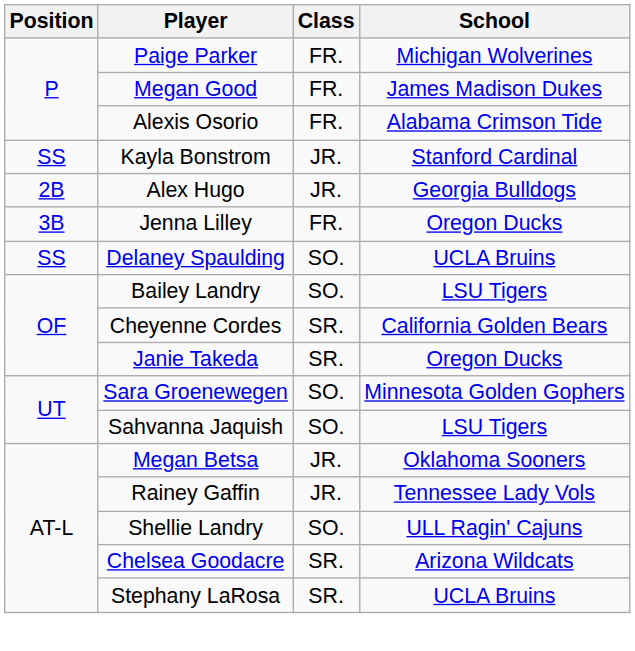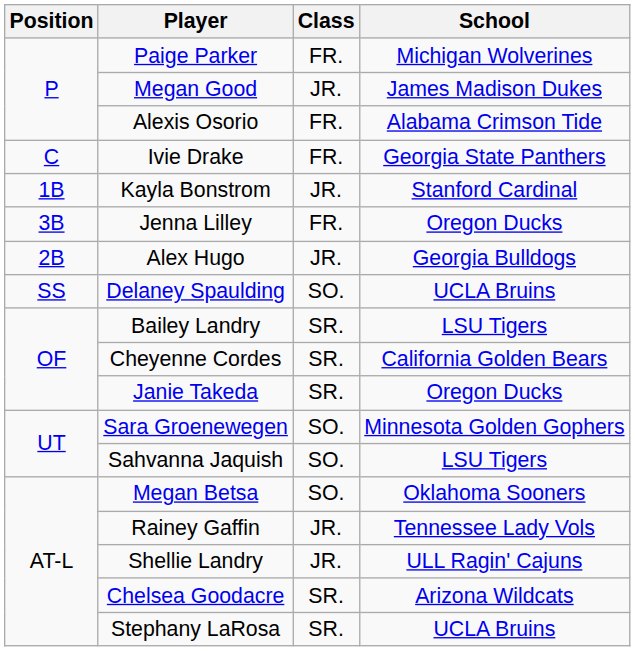 <table class="wikitable">
 <tr>
 <th>Position</th>
 <th>Player</th>
 <th>Class</th>
 <th>School</th>
 </tr>
 <tr align=center>
 <td rowspan=3><a href='#'>P</a></td>
 <td><a href='#'>Paige Parker</a></td>
 <td>FR.</td>
 <td><a href='#'>Michigan Wolverines</a></td>
 </tr>
 <tr align=center>
 <td><a href='#'>Megan Good</a></td>
-<td>FR.</td>
+<td>JR.</td>
 <td><a href='#'>James Madison Dukes</a></td>
 </tr>
 <tr align=center>
 <td>Alexis Osorio</td>
 <td>FR.</td>
 <td><a href='#'>Alabama Crimson Tide</a></td>
 </tr>
 <tr align=center>
-<td rowspan=1><a href='#'>SS</a></td>
+<td rowspan=1><a href='#'>C</a></td>
+<td>Ivie Drake</td>
+<td>FR.</td>
+<td><a href='#'>Georgia State Panthers</a></td>
+</tr>
+<tr align=center>
+<td rowspan=1><a href='#'>1B</a></td>
 <td>Kayla Bonstrom</td>
 <td>JR.</td>
 <td><a href='#'>Stanford Cardinal</a></td>
+</tr>
+<tr align=center>
+<td rowspan=1><a href='#'>3B</a></td>
+<td>Jenna Lilley</td>
+<td>FR.</td>
+<td><a href='#'>Oregon Ducks</a></td>
 </tr>
 <tr align=center>
 <td rowspan=1><a href='#'>2B</a></td>
 <td>Alex Hugo</td>
 <td>JR.</td>
 <td><a href='#'>Georgia Bulldogs</a></td>
-</tr>
-<tr align=center>
-<td rowspan=1><a href='#'>3B</a></td>
-<td>Jenna Lilley</td>
-<td>FR.</td>
-<td><a href='#'>Oregon Ducks</a></td>
 </tr>
 <tr align=center>
 <td rowspan=1><a href='#'>SS</a></td>
 <td><a href='#'>Delaney Spaulding</a></td>
 <td>SO.</td>
 <td><a href='#'>UCLA Bruins</a></td>
 </tr>
 <tr align=center>
 <td rowspan=3><a href='#'>OF</a></td>
 <td>Bailey Landry</td>
-<td>SO.</td>
+<td>SR.</td>
 <td><a href='#'>LSU Tigers</a></td>
 </tr>
 <tr align=center>
 <td>Cheyenne Cordes</td>
 <td>SR.</td>
 <td><a href='#'>California Golden Bears</a></td>
 </tr>
 <tr align=center>
 <td><a href='#'>Janie Takeda</a></td>
 <td>SR.</td>
 <td><a href='#'>Oregon Ducks</a></td>
 </tr>
 <tr align=center>
 <td rowspan=2><a href='#'>UT</a></td>
 <td><a href='#'>Sara Groenewegen</a></td>
 <td>SO.</td>
 <td><a href='#'>Minnesota Golden Gophers</a></td>
 </tr>
 <tr align=center>
 <td>Sahvanna Jaquish</td>
 <td>SO.</td>
 <td><a href='#'>LSU Tigers</a></td>
 </tr>
 <tr align=center>
 <td rowspan=5>AT-L</td>
 <td><a href='#'>Megan Betsa</a></td>
-<td>JR.</td>
+<td>SO.</td>
 <td><a href='#'>Oklahoma Sooners</a></td>
 </tr>
 <tr align=center>
 <td>Rainey Gaffin</td>
 <td>JR.</td>
 <td><a href='#'>Tennessee Lady Vols</a></td>
 </tr>
 <tr align=center>
 <td>Shellie Landry</td>
-<td>SO.</td>
+<td>JR.</td>
 <td><a href='#'>ULL Ragin' Cajuns</a></td>
 </tr>
 <tr align=center>
 <td><a href='#'>Chelsea Goodacre</a></td>
 <td>SR.</td>
 <td><a href='#'>Arizona Wildcats</a></td>
 </tr>
 <tr align=center>
 <td>Stephany LaRosa</td>
 <td>SR.</td>
 <td><a href='#'>UCLA Bruins</a></td>
 </tr>
 </table>
